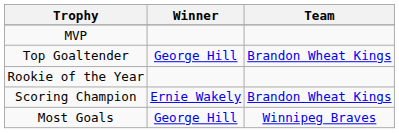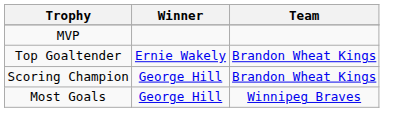 <table class="wikitable" style="text-align:center">
 <tr>
 <th>Trophy</th>
 <th>Winner</th>
 <th>Team</th>
 </tr>
 <tr align="center">
 </tr>
 <tr>
 <td>MVP</td>
 <td></td>
 <td></td>
 </tr>
 <tr>
 <td>Top Goaltender</td>
-<td><a href='#'>George Hill</a></td>
+<td><a href='#'>Ernie Wakely</a></td>
 <td><a href='#'>Brandon Wheat Kings</a></td>
 </tr>
 <tr>
-<td>Rookie of the Year</td>
-<td></td>
-<td></td>
-</tr>
-<tr>
 <td>Scoring Champion</td>
-<td><a href='#'>Ernie Wakely</a></td>
+<td><a href='#'>George Hill</a></td>
 <td><a href='#'>Brandon Wheat Kings</a></td>
 </tr>
 <tr>
 <td>Most Goals</td>
 <td><a href='#'>George Hill</a></td>
 <td><a href='#'>Winnipeg Braves</a></td>
 </tr>
 </table>
